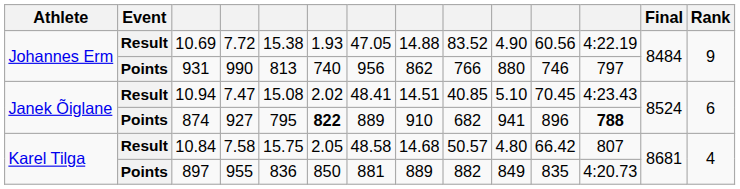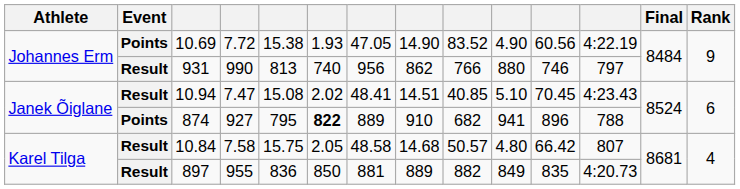 <table class=wikitable style=font-size:90%>
 <tr>
 <th>Athlete</th>
 <th>Event</th>
 <th></th>
 <th></th>
 <th></th>
 <th></th>
 <th></th>
 <th></th>
 <th></th>
 <th></th>
 <th></th>
 <th></th>
 <th>Final</th>
 <th>Rank</th>
 </tr>
 <tr align=center>
 <td rowspan=2 align=left><a href='#'>Johannes Erm</a></td>
-<th style=font-size:95%>Result</th>
+<th style=font-size:95%>Points</th>
 <td>10.69 </td>
 <td>7.72 </td>
 <td>15.38 </td>
 <td>1.93</td>
 <td>47.05</td>
-<td>14.88 </td>
+<td>14.90 </td>
 <td>83.52</td>
 <td>4.90</td>
 <td>60.56 </td>
 <td>4:22.19 </td>
 <td rowspan=2>8484 </td>
 <td rowspan=2>9</td>
 </tr>
 <tr align=center>
-<th style=font-size:95%>Points</th>
+<th style=font-size:95%>Result</th>
 <td>931</td>
 <td>990</td>
 <td>813</td>
 <td>740</td>
 <td>956</td>
 <td>862</td>
 <td>766</td>
 <td>880</td>
 <td>746</td>
 <td>797</td>
 </tr>
 <tr align=center>
 <td rowspan=2 align=left><a href='#'>Janek Õiglane</a></td>
 <th style=font-size:95%>Result</th>
 <td>10.94 </td>
 <td>7.47 </td>
 <td>15.08 </td>
 <td>2.02 </td>
 <td>48.41 </td>
 <td>14.51</td>
 <td>40.85 </td>
 <td>5.10 </td>
 <td>70.45 </td>
 <td>4:23.43 </td>
 <td rowspan=2>8524 </td>
 <td rowspan=2>6</td>
 </tr>
 <tr align=center>
 <th style=font-size:95%>Points</th>
 <td>874</td>
 <td>927</td>
 <td>795</td>
 <td><strong>822</strong></td>
 <td>889</td>
 <td>910</td>
 <td>682</td>
 <td>941</td>
 <td>896</td>
-<td><strong>788</strong></td>
+<td>788</td>
 </tr>
 <tr align=center>
 <td rowspan=2 align=left><a href='#'>Karel Tilga</a></td>
 <th style=font-size:95%>Result</th>
 <td>10.84 </td>
 <td>7.58</td>
 <td>15.75</td>
 <td>2.05</td>
 <td>48.58</td>
 <td>14.68</td>
 <td>50.57</td>
 <td>4.80 </td>
 <td>66.42 </td>
 <td>807</td>
 <td rowspan=2>8681 </td>
 <td rowspan=2>4</td>
 </tr>
 <tr align=center>
-<th style=font-size:95%>Points</th>
+<th style=font-size:95%>Result</th>
 <td>897</td>
 <td>955</td>
 <td>836</td>
 <td>850</td>
 <td>881</td>
 <td>889</td>
 <td>882</td>
 <td>849</td>
 <td>835</td>
 <td>4:20.73 </td>
 </tr>
 </table>
